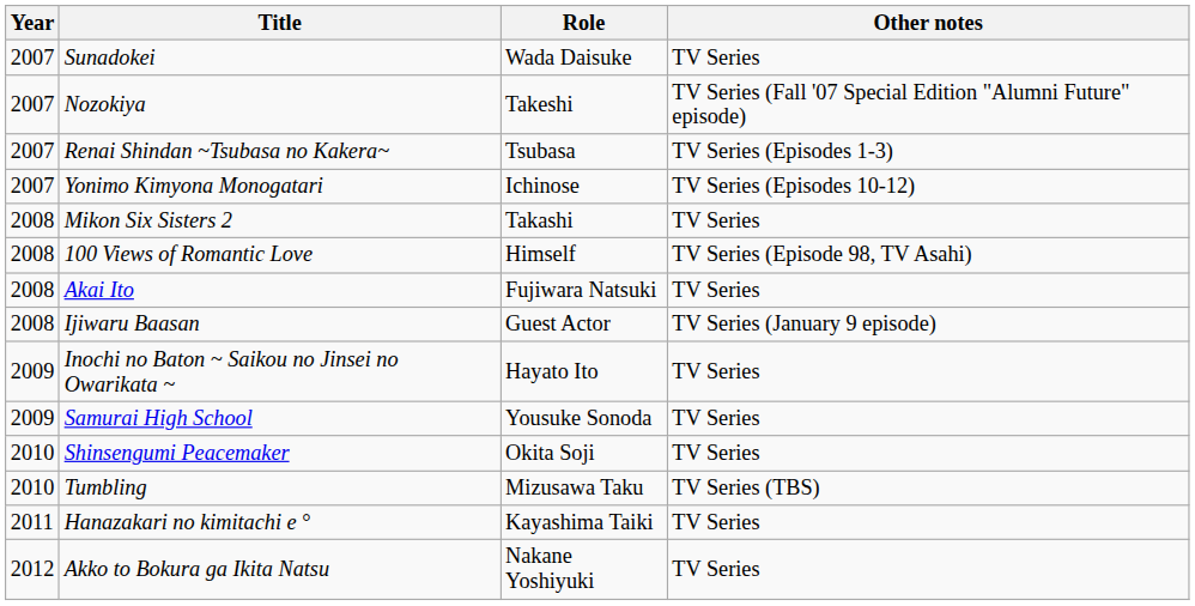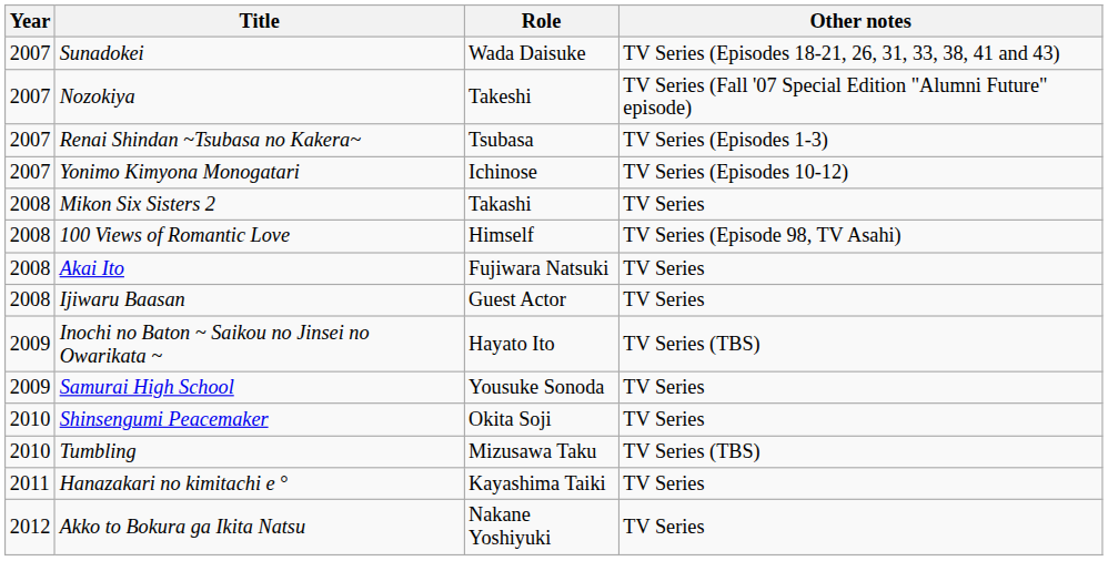 <table class="wikitable">
 <tr>
 <th>Year</th>
 <th>Title</th>
 <th>Role</th>
 <th>Other notes</th>
 </tr>
 <tr>
 <td>2007</td>
 <td><em>Sunadokei</em></td>
 <td>Wada Daisuke</td>
-<td>TV Series</td>
+<td>TV Series (Episodes 18-21, 26, 31, 33, 38, 41 and 43)</td>
 </tr>
 <tr>
 <td>2007</td>
 <td><em>Nozokiya</em></td>
 <td>Takeshi</td>
 <td>TV Series (Fall '07 Special Edition "Alumni Future" episode)</td>
 </tr>
 <tr>
 <td>2007</td>
 <td><em>Renai Shindan ~Tsubasa no Kakera~</em></td>
 <td>Tsubasa</td>
 <td>TV Series (Episodes 1-3)</td>
 </tr>
 <tr>
 <td>2007</td>
 <td><em>Yonimo Kimyona Monogatari </em></td>
 <td>Ichinose</td>
 <td>TV Series (Episodes 10-12)</td>
 </tr>
 <tr>
 <td>2008</td>
 <td><em>Mikon Six Sisters 2</em></td>
 <td>Takashi</td>
 <td>TV Series</td>
 </tr>
 <tr>
 <td>2008</td>
 <td><em>100 Views of Romantic Love</em></td>
 <td>Himself</td>
 <td>TV Series (Episode 98, TV Asahi)</td>
 </tr>
 <tr>
 <td>2008</td>
 <td><em><a href='#'>Akai Ito</a></em></td>
 <td>Fujiwara Natsuki</td>
 <td>TV Series</td>
 </tr>
 <tr>
 <td>2008</td>
 <td><em>Ijiwaru Baasan</em></td>
 <td>Guest Actor</td>
-<td>TV Series (January 9 episode)</td>
+<td>TV Series</td>
 </tr>
 <tr>
 <td>2009</td>
 <td><em>Inochi no Baton ~ Saikou no Jinsei no Owarikata ~</em></td>
 <td>Hayato Ito</td>
-<td>TV Series</td>
+<td>TV Series (TBS)</td>
 </tr>
 <tr>
 <td>2009</td>
 <td><em><a href='#'>Samurai High School</a></em></td>
 <td>Yousuke Sonoda</td>
 <td>TV Series</td>
 </tr>
 <tr>
 <td>2010</td>
 <td><em><a href='#'>Shinsengumi Peacemaker</a></em></td>
 <td>Okita Soji</td>
 <td>TV Series</td>
 </tr>
 <tr>
 <td>2010</td>
 <td><em>Tumbling</em></td>
 <td>Mizusawa Taku</td>
 <td>TV Series (TBS)</td>
 </tr>
 <tr>
 <td>2011</td>
 <td><em>Hanazakari no kimitachi e</em> °</td>
 <td>Kayashima Taiki</td>
 <td>TV Series</td>
 </tr>
 <tr>
 <td>2012</td>
 <td><em>Akko to Bokura ga Ikita Natsu</em></td>
 <td>Nakane Yoshiyuki</td>
 <td>TV Series</td>
 </tr>
 </table>
